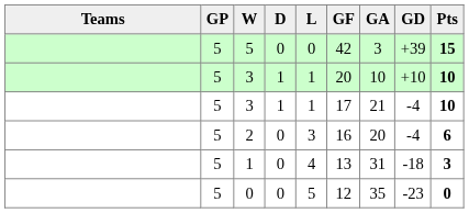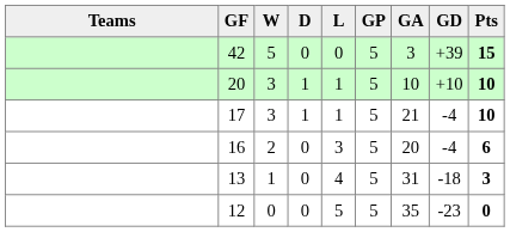 <table style=border-collapse:collapse border=1 cellspacing=0 cellpadding=5>
 <tr align=center bgcolor=#efefef>
 <th width=185>Teams</th>
-<th width=20>GP</th>
+<th width=20>GF</th>
 <th width=20>W</th>
 <th width=20>D</th>
 <th width=20>L</th>
-<th width=20>GF</th>
+<th width=20>GP</th>
 <th width=20>GA</th>
 <th width=20>GD</th>
 <th width=20>Pts</th>
 </tr>
 <tr align=center bgcolor="ccffcc">
 <td style="text-align:left;"></td>
-<td>5</td>
+<td>42</td>
 <td>5</td>
 <td>0</td>
 <td>0</td>
-<td>42</td>
+<td>5</td>
 <td>3</td>
 <td>+39</td>
 <td><strong>15</strong></td>
 </tr>
 <tr align=center bgcolor="ccffcc">
 <td style="text-align:left;"></td>
-<td>5</td>
+<td>20</td>
 <td>3</td>
 <td>1</td>
 <td>1</td>
-<td>20</td>
+<td>5</td>
 <td>10</td>
 <td>+10</td>
 <td><strong>10</strong></td>
 </tr>
 <tr align=center>
 <td style="text-align:left;"></td>
-<td>5</td>
+<td>17</td>
 <td>3</td>
 <td>1</td>
 <td>1</td>
-<td>17</td>
+<td>5</td>
 <td>21</td>
 <td>-4</td>
 <td><strong>10</strong></td>
 </tr>
 <tr align=center>
 <td style="text-align:left;"></td>
-<td>5</td>
+<td>16</td>
 <td>2</td>
 <td>0</td>
 <td>3</td>
-<td>16</td>
+<td>5</td>
 <td>20</td>
 <td>-4</td>
 <td><strong>6</strong></td>
 </tr>
 <tr align=center>
 <td style="text-align:left;"></td>
-<td>5</td>
+<td>13</td>
 <td>1</td>
 <td>0</td>
 <td>4</td>
-<td>13</td>
+<td>5</td>
 <td>31</td>
 <td>-18</td>
 <td><strong>3</strong></td>
 </tr>
 <tr align=center>
 <td style="text-align:left;"></td>
-<td>5</td>
+<td>12</td>
 <td>0</td>
 <td>0</td>
 <td>5</td>
-<td>12</td>
+<td>5</td>
 <td>35</td>
 <td>-23</td>
 <td><strong>0</strong></td>
 </tr>
 </table>
